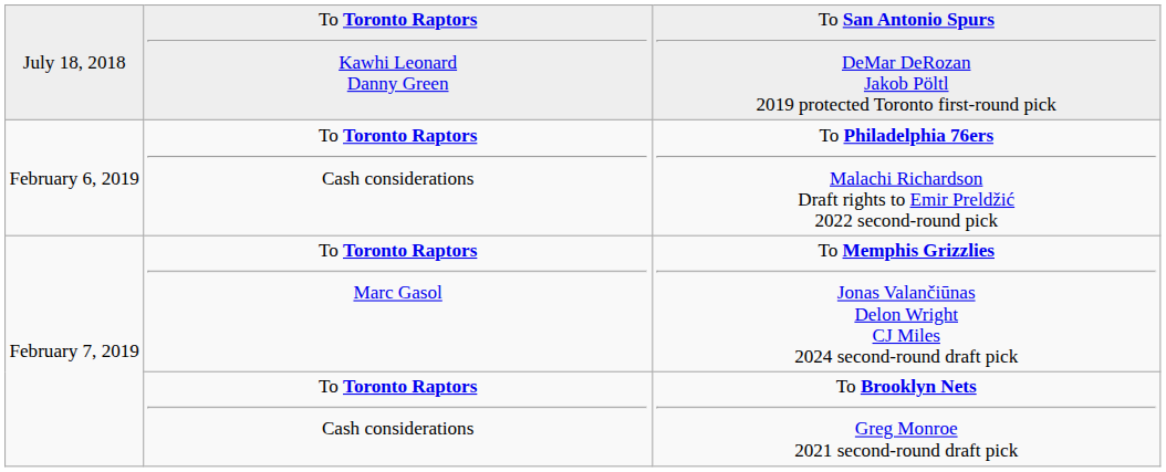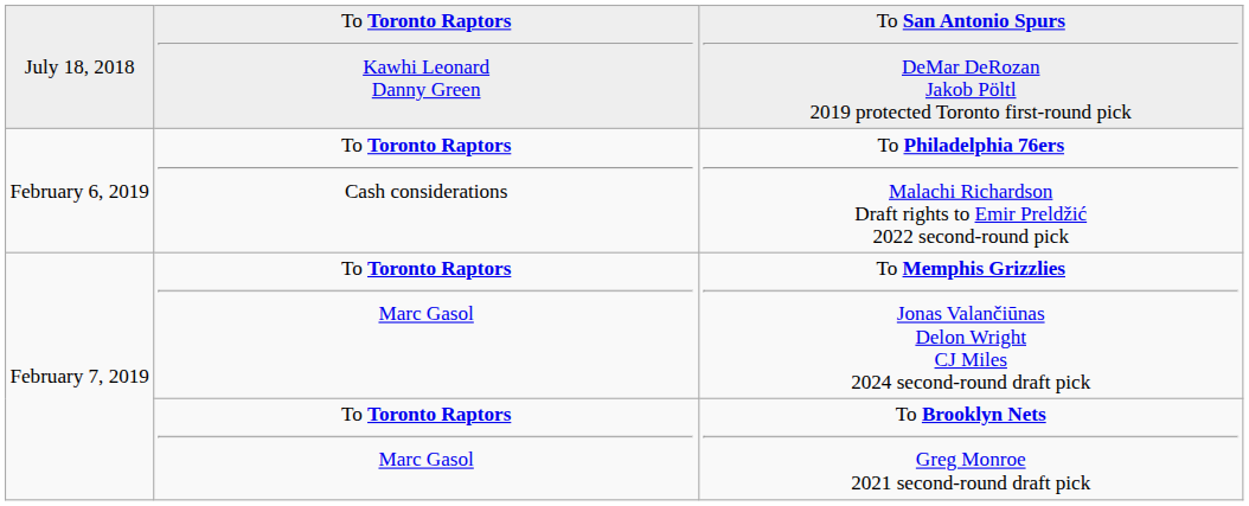 <table class="wikitable sortable sortable" style="text-align: center">
 <tr style="background:#eee;">
 <td style="width:12%">July 18, 2018</td>
 <td style="width:44%; vertical-align:top;">To <strong><a href='#'>Toronto Raptors</a></strong><hr><a href='#'>Kawhi Leonard</a><br><a href='#'>Danny Green</a></td>
 <td style="width:44%; vertical-align:top;">To <strong><a href='#'>San Antonio Spurs</a></strong><hr><a href='#'>DeMar DeRozan</a><br><a href='#'>Jakob Pöltl</a><br>2019 protected Toronto first-round pick</td>
 </tr>
 <tr>
 <td style="width:12%">February 6, 2019</td>
 <td style="width:44%" valign="top">To <strong><a href='#'>Toronto Raptors</a></strong><hr>Cash considerations</td>
 <td style="width:44%" valign="top">To <strong><a href='#'>Philadelphia 76ers</a></strong><hr><a href='#'>Malachi Richardson</a><br>Draft rights to <a href='#'>Emir Preldžić</a><br>2022 second-round pick</td>
 </tr>
 <tr>
 <td style="width:12%" rowspan=2>February 7, 2019</td>
 <td style="width:44%" valign="top">To <strong><a href='#'>Toronto Raptors</a></strong><hr><a href='#'>Marc Gasol</a></td>
 <td style="width:44%" valign="top">To <strong><a href='#'>Memphis Grizzlies</a></strong><hr><a href='#'>Jonas Valančiūnas</a><br> <a href='#'>Delon Wright</a><br> <a href='#'>CJ Miles</a> <br> 2024 second-round draft pick</td>
 </tr>
 <tr>
-<td style="width:44%" valign="top">To <strong><a href='#'>Toronto Raptors</a></strong><hr>Cash considerations</td>
+<td style="width:44%" valign="top">To <strong><a href='#'>Toronto Raptors</a></strong><hr><a href='#'>Marc Gasol</a></td>
 <td style="width:44%" valign="top">To <strong><a href='#'>Brooklyn Nets</a></strong><hr><a href='#'>Greg Monroe</a><br> 2021 second-round draft pick</td>
 </tr>
 </table>
